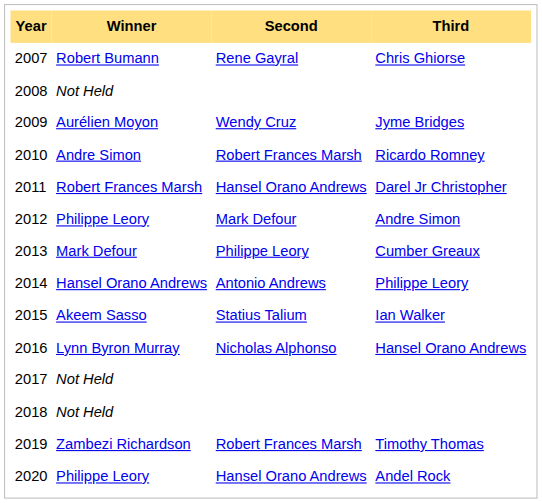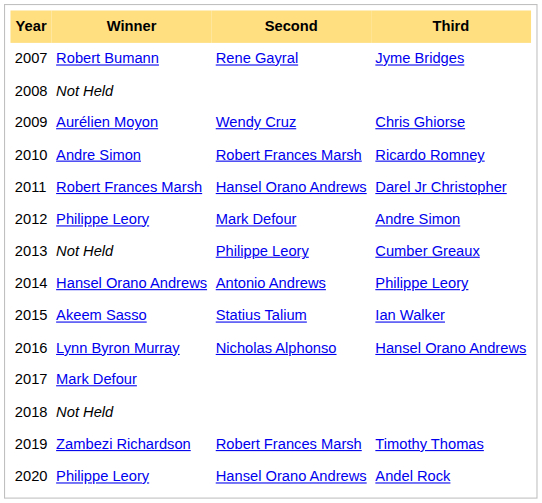 <table cellpadding="4" cellspacing="0"  style="border: 1px solid silver; color: black; margin: 0 0 0.5em 0; background-color: white; padding: 5px; text-align: left; font-size:85%; vertical-align: top; line-height:1.6em;">
 <tr>
 <th scope=col; align="center" bgcolor="FFDF80">Year</th>
 <th scope=col; align="center" bgcolor="FFDF80">Winner</th>
 <th scope=col; align="center" bgcolor="FFDF80">Second</th>
 <th scope=col; align="center" bgcolor="FFDF80">Third</th>
 </tr>
 <tr>
 </tr>
 <tr>
 <td>2007</td>
 <td><a href='#'>Robert Bumann</a> </td>
 <td><a href='#'>Rene Gayral</a> </td>
-<td><a href='#'>Chris Ghiorse</a> </td>
+<td><a href='#'>Jyme Bridges</a> </td>
 </tr>
 <tr>
 <td>2008</td>
 <td><em>Not Held</em></td>
 </tr>
 <tr>
 <td>2009</td>
 <td><a href='#'>Aurélien Moyon</a> </td>
 <td><a href='#'>Wendy Cruz</a> </td>
-<td><a href='#'>Jyme Bridges</a> </td>
+<td><a href='#'>Chris Ghiorse</a> </td>
 </tr>
 <tr>
 <td>2010</td>
 <td><a href='#'>Andre Simon</a> </td>
 <td><a href='#'>Robert Frances Marsh</a> </td>
 <td><a href='#'>Ricardo Romney</a> </td>
 </tr>
 <tr>
 <td>2011</td>
 <td><a href='#'>Robert Frances Marsh</a> </td>
 <td><a href='#'>Hansel Orano Andrews</a> </td>
 <td><a href='#'>Darel Jr Christopher</a></td>
 </tr>
 <tr>
 <td>2012</td>
 <td><a href='#'>Philippe Leory</a></td>
 <td><a href='#'>Mark Defour</a> </td>
 <td><a href='#'>Andre Simon</a> </td>
 </tr>
 <tr>
 <td>2013</td>
-<td><a href='#'>Mark Defour</a> </td>
+<td><em>Not Held</em></td>
 <td><a href='#'>Philippe Leory</a></td>
 <td><a href='#'>Cumber Greaux</a> </td>
 </tr>
 <tr>
 <td>2014</td>
 <td><a href='#'>Hansel Orano Andrews</a> </td>
 <td><a href='#'>Antonio Andrews</a> </td>
 <td><a href='#'>Philippe Leory</a></td>
 </tr>
 <tr>
 <td>2015</td>
 <td><a href='#'>Akeem Sasso</a> </td>
 <td><a href='#'>Statius Talium</a></td>
 <td><a href='#'>Ian Walker</a> </td>
 </tr>
 <tr>
 <td>2016</td>
 <td><a href='#'>Lynn Byron Murray</a> </td>
 <td><a href='#'>Nicholas Alphonso</a> </td>
 <td><a href='#'>Hansel Orano Andrews</a> </td>
 </tr>
 <tr>
 <td>2017</td>
-<td><em>Not Held</em></td>
+<td><a href='#'>Mark Defour</a> </td>
 </tr>
 <tr>
 <td>2018</td>
 <td><em>Not Held</em></td>
 </tr>
 <tr>
 <td>2019</td>
 <td><a href='#'>Zambezi Richardson</a> </td>
 <td><a href='#'>Robert Frances Marsh</a> </td>
 <td><a href='#'>Timothy Thomas</a> </td>
 </tr>
 <tr>
 <td>2020</td>
 <td><a href='#'>Philippe Leory</a></td>
 <td><a href='#'>Hansel Orano Andrews</a> </td>
 <td><a href='#'>Andel Rock</a></td>
 </tr>
 </table>
